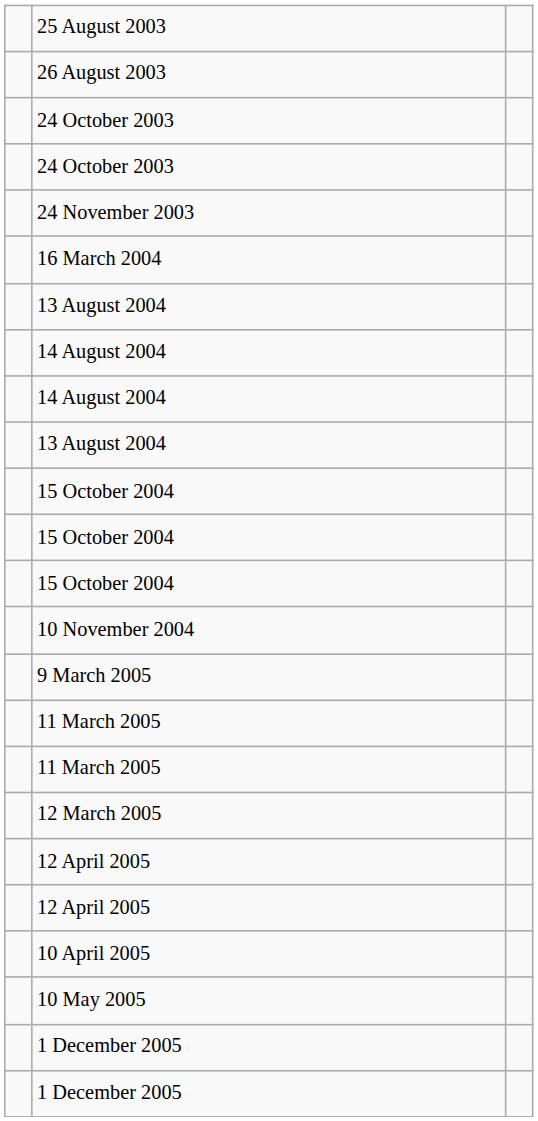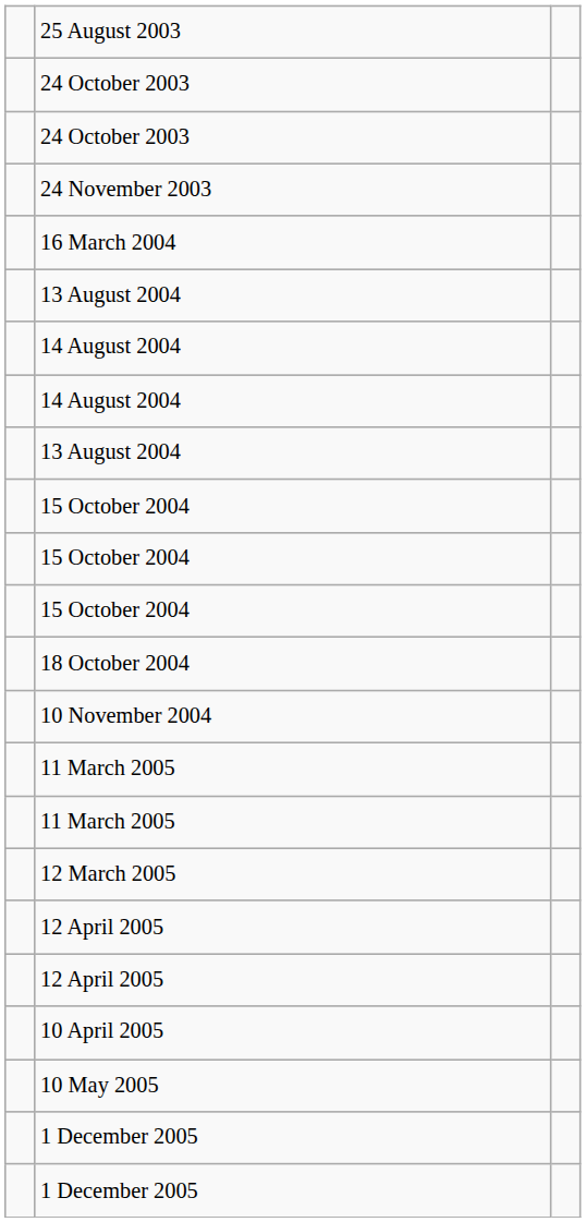 <table class="wikitable" style="font-size: 80%; float: left; width: 26em; margin-right: 1em; height: 700px">
 <tr>
 <td></td>
 <td>25 August 2003</td>
-<td></td>
-</tr>
-<tr>
-<td></td>
-<td>26 August 2003</td>
 <td></td>
 </tr>
 <tr>
 <td></td>
 <td>24 October 2003</td>
 <td></td>
 </tr>
 <tr>
 <td></td>
 <td>24 October 2003</td>
 <td></td>
 </tr>
 <tr>
 <td></td>
 <td>24 November 2003</td>
 <td></td>
 </tr>
 <tr>
 <td></td>
 <td>16 March 2004</td>
 <td></td>
 </tr>
 <tr>
 <td></td>
 <td>13 August 2004</td>
 <td></td>
 </tr>
 <tr>
 <td></td>
 <td>14 August 2004</td>
 <td></td>
 </tr>
 <tr>
 <td></td>
 <td>14 August 2004</td>
 <td></td>
 </tr>
 <tr>
 <td></td>
 <td>13 August 2004</td>
 <td></td>
 </tr>
 <tr>
 <td></td>
 <td>15 October 2004</td>
 <td></td>
 </tr>
 <tr>
 <td></td>
 <td>15 October 2004</td>
 <td></td>
 </tr>
 <tr>
 <td></td>
 <td>15 October 2004</td>
 <td></td>
 </tr>
 <tr>
 <td></td>
-<td>10 November 2004</td>
+<td>18 October 2004</td>
 <td></td>
 </tr>
 <tr>
 <td></td>
-<td>9 March 2005</td>
+<td>10 November 2004</td>
 <td></td>
 </tr>
 <tr>
 <td></td>
 <td>11 March 2005</td>
 <td></td>
 </tr>
 <tr>
 <td></td>
 <td>11 March 2005</td>
 <td></td>
 </tr>
 <tr>
 <td></td>
 <td>12 March 2005</td>
 <td></td>
 </tr>
 <tr>
 <td></td>
 <td>12 April 2005</td>
 <td></td>
 </tr>
 <tr>
 <td></td>
 <td>12 April 2005</td>
 <td></td>
 </tr>
 <tr>
 <td></td>
 <td>10 April 2005</td>
 <td></td>
 </tr>
 <tr>
 <td></td>
 <td>10 May 2005</td>
 <td></td>
 </tr>
 <tr>
 <td></td>
 <td>1 December 2005</td>
 <td></td>
 </tr>
 <tr>
 <td></td>
 <td>1 December 2005</td>
 <td></td>
 </tr>
 </table>
